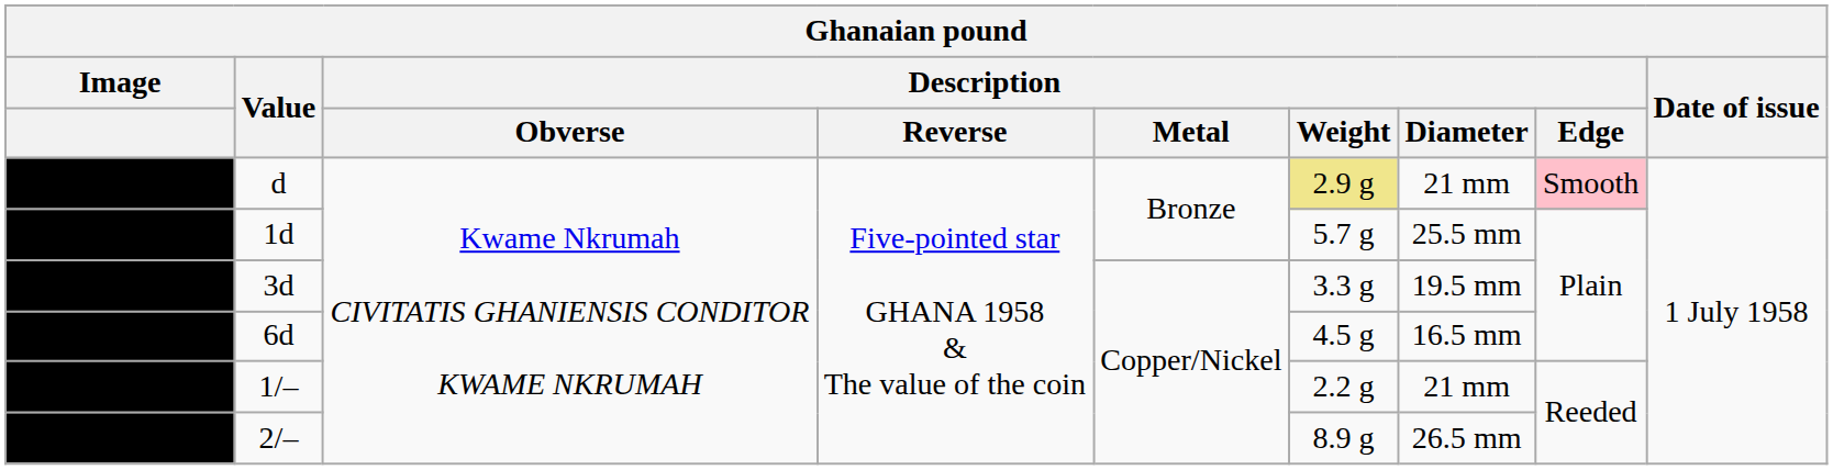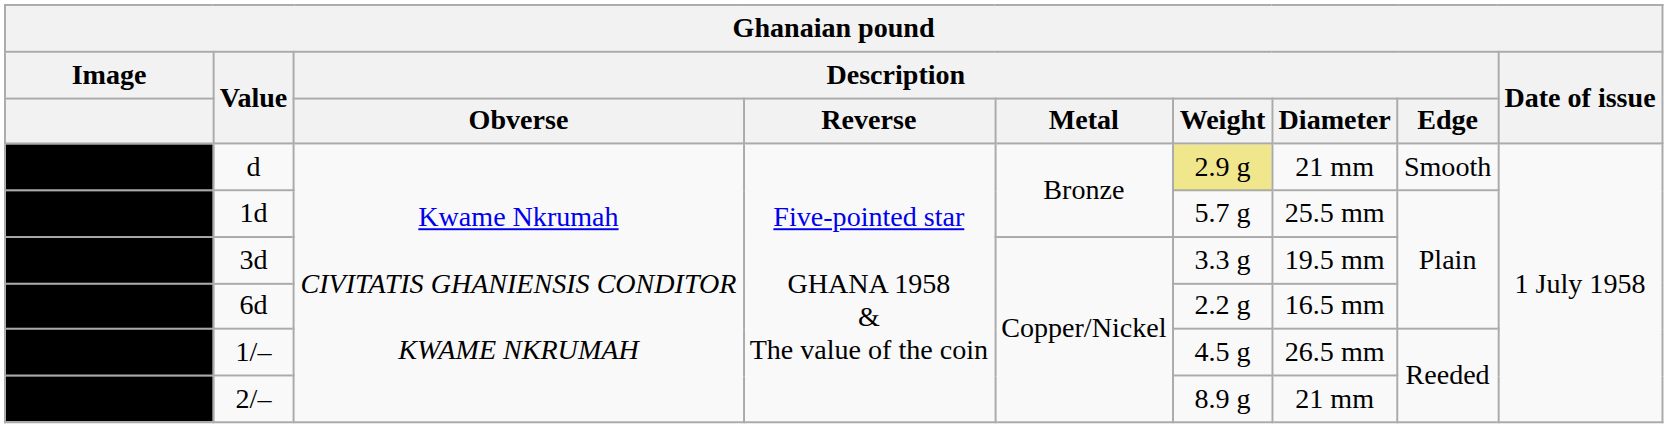 <table class="wikitable" style="font-size: 90%; style="width:100%; text-align: center">
 <tr>
 <th colspan=10>Ghanaian pound<br></th>
 </tr>
 <tr>
 <th rowspan=1>Image</th>
 <th rowspan=2>Value</th>
 <th colspan=6>Description</th>
 <th rowspan=2>Date of issue</th>
 </tr>
 <tr>
 <th></th>
 <th>Obverse</th>
 <th>Reverse</th>
 <th>Metal</th>
 <th>Weight</th>
 <th>Diameter</th>
 <th>Edge</th>
 </tr>
 <tr>
 <td style="width:10px" align="center" bgcolor="#000000"></td>
 <td align="center">d</td>
 <td align="center" rowspan=6><a href='#'>Kwame Nkrumah</a><br><br><em>CIVITATIS GHANIENSIS CONDITOR</em><br><br><em>KWAME NKRUMAH</em></td>
 <td align="center" rowspan=6><a href='#'>Five-pointed star</a><br><br>GHANA 1958<br>&<br>The value of the coin</td>
 <td align="center" rowspan=2>Bronze</td>
 <td align="center" style="background: khaki;">2.9 g</td>
 <td align="center">21 mm</td>
-<td align="center" style="background: pink;">Smooth</td>
+<td align="center">Smooth</td>
 <td align="center" rowspan=6>1 July 1958</td>
 </tr>
 <tr>
 <td style="width:100px" align="center" bgcolor="#000000"></td>
 <td align="center">1d</td>
 <td align="center">5.7 g</td>
 <td align="center">25.5 mm</td>
 <td align="center" rowspan=3>Plain</td>
 </tr>
 <tr>
 <td style="width:100px" align="center" bgcolor="#000000"></td>
 <td align="center">3d</td>
 <td align="center" rowspan=4>Copper/Nickel</td>
 <td align="center">3.3 g</td>
 <td align="center">19.5 mm</td>
 </tr>
 <tr>
 <td style="width:100px" align="center" bgcolor="#000000"></td>
 <td align="center">6d</td>
-<td align="center">4.5 g</td>
+<td align="center">2.2 g</td>
 <td align="center">16.5 mm</td>
 </tr>
 <tr>
 <td style="width:100px" align="center" bgcolor="#000000"></td>
 <td align="center">1/–</td>
-<td align="center">2.2 g</td>
-<td align="center">21 mm</td>
+<td align="center">4.5 g</td>
+<td align="center">26.5 mm</td>
 <td align="center" rowspan=2>Reeded</td>
 </tr>
 <tr>
 <td style="width:100px" align="center" bgcolor="#000000"></td>
 <td align="center">2/–</td>
 <td align="center">8.9 g</td>
-<td align="center">26.5 mm</td>
+<td align="center">21 mm</td>
 </tr>
 </table>
